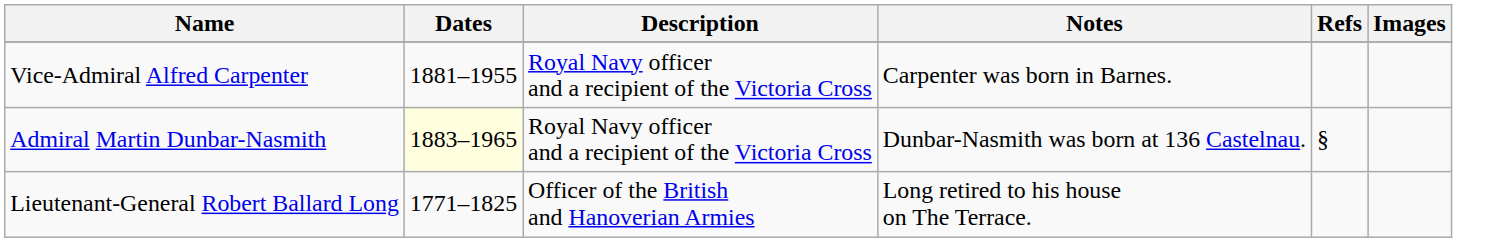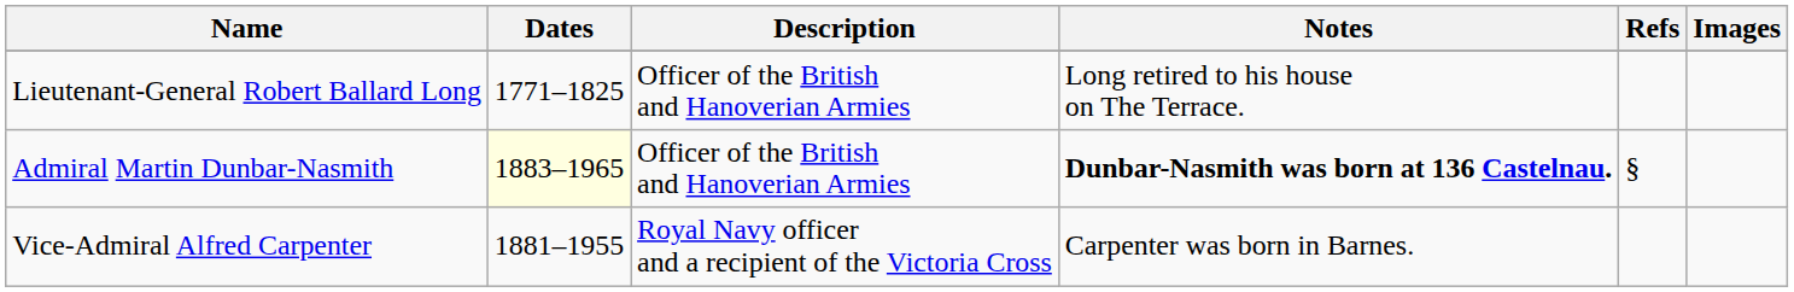 <table class="wikitable sortable">
 <tr>
 <th>Name</th>
 <th>Dates</th>
 <th>Description</th>
 <th>Notes</th>
 <th>Refs</th>
 <th>Images</th>
 </tr>
 <tr>
 </tr>
 <tr>
+<td>Lieutenant-General <a href='#'>Robert Ballard Long</a></td>
+<td>1771–1825</td>
+<td>Officer of the <a href='#'>British</a><br>and <a href='#'>Hanoverian Armies</a></td>
+<td>Long retired to his house<br> on The Terrace.</td>
+<td></td>
+<td></td>
+</tr>
+<tr>
+<td><a href='#'>Admiral</a> <a href='#'>Martin Dunbar-Nasmith</a></td>
+<td style="background: lightyellow;">1883–1965</td>
+<td>Officer of the <a href='#'>British</a><br>and <a href='#'>Hanoverian Armies</a></td>
+<td><strong>Dunbar-Nasmith was born at 136 <a href='#'>Castelnau</a>.</strong></td>
+<td>§</td>
+<td></td>
+</tr>
+<tr>
 <td>Vice-Admiral <a href='#'>Alfred Carpenter</a></td>
 <td>1881–1955</td>
 <td><a href='#'>Royal Navy</a> officer<br>and a recipient of the <a href='#'>Victoria Cross</a></td>
 <td>Carpenter was born in Barnes.</td>
 <td></td>
 <td></td>
 </tr>
-<tr>
-<td><a href='#'>Admiral</a> <a href='#'>Martin Dunbar-Nasmith</a></td>
-<td style="background: lightyellow;">1883–1965</td>
-<td>Royal Navy officer<br> and a recipient of the <a href='#'>Victoria Cross</a></td>
-<td>Dunbar-Nasmith was born at 136 <a href='#'>Castelnau</a>.</td>
-<td>§</td>
-<td></td>
-</tr>
-<tr>
-<td>Lieutenant-General <a href='#'>Robert Ballard Long</a></td>
-<td>1771–1825</td>
-<td>Officer of the <a href='#'>British</a><br>and <a href='#'>Hanoverian Armies</a></td>
-<td>Long retired to his house<br> on The Terrace.</td>
-<td></td>
-<td></td>
-</tr>
 </table>
